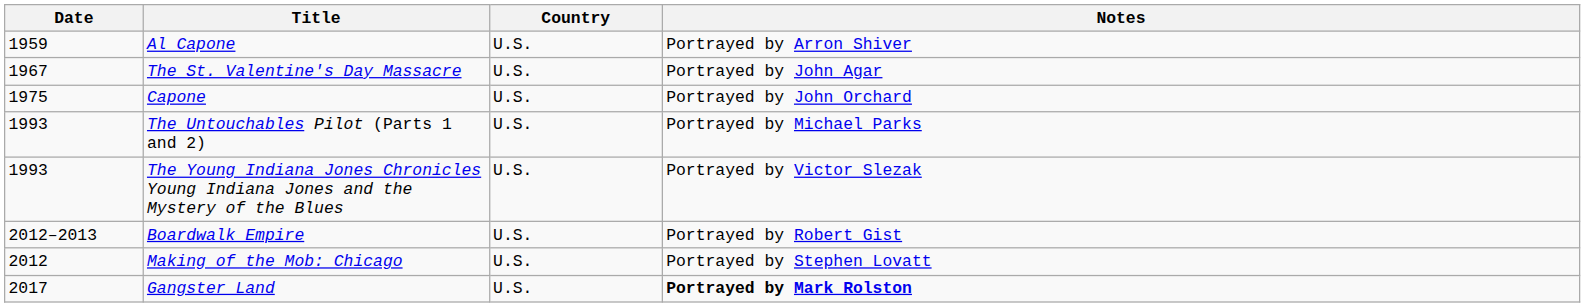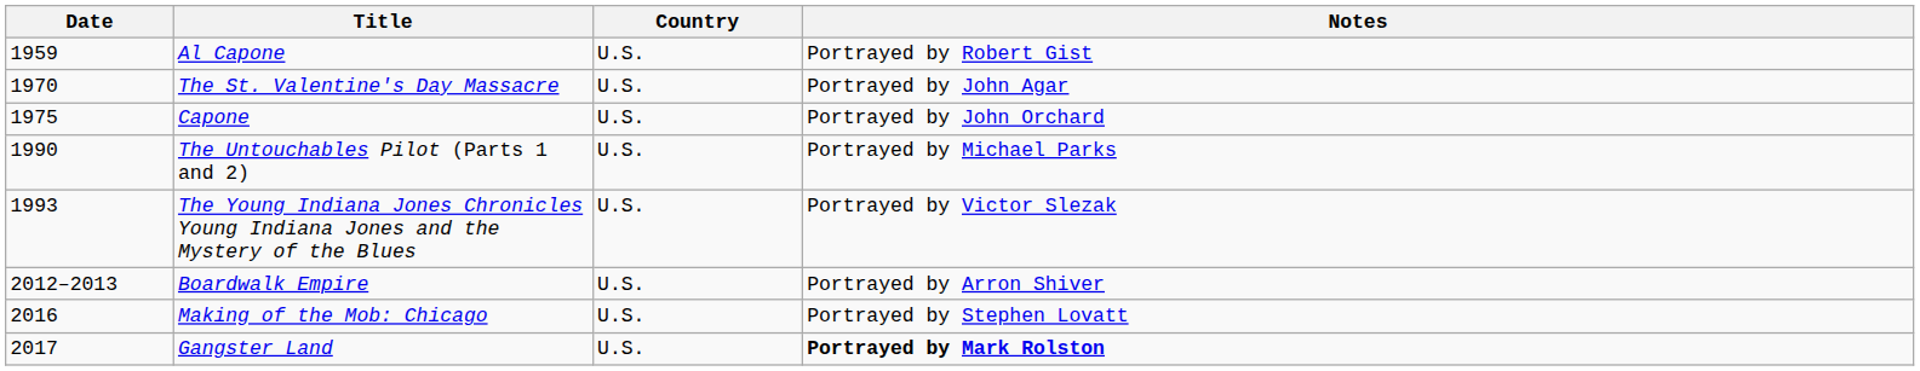 <table class="wikitable sortable">
 <tr>
 <th width="8%">Date</th>
 <th width="20%">Title</th>
 <th width="10%">Country</th>
 <th width="53%">Notes</th>
 </tr>
 <tr valign="top">
 <td>1959</td>
 <td><em><a href='#'>Al Capone</a></em></td>
 <td>U.S.</td>
-<td>Portrayed by <a href='#'>Arron Shiver</a></td>
+<td>Portrayed by <a href='#'>Robert Gist</a></td>
 </tr>
 <tr valign="top">
-<td>1967</td>
+<td>1970</td>
 <td><em><a href='#'>The St. Valentine's Day Massacre</a></em></td>
 <td>U.S.</td>
 <td>Portrayed by <a href='#'>John Agar</a></td>
 </tr>
 <tr valign="top">
 <td>1975</td>
 <td><em><a href='#'>Capone</a></em></td>
 <td>U.S.</td>
 <td>Portrayed by <a href='#'>John Orchard</a></td>
 </tr>
 <tr valign="top">
-<td>1993</td>
+<td>1990</td>
 <td><em><a href='#'>The Untouchables</a></em> <em>Pilot</em> (Parts 1 and 2)</td>
 <td>U.S.</td>
 <td>Portrayed by <a href='#'>Michael Parks</a></td>
 </tr>
 <tr valign="top">
 <td>1993</td>
 <td><em><a href='#'>The Young Indiana Jones Chronicles</a></em> <em>Young Indiana Jones and the Mystery of the Blues</em></td>
 <td>U.S.</td>
 <td>Portrayed by <a href='#'>Victor Slezak</a></td>
 </tr>
 <tr valign="top">
 <td>2012–2013</td>
 <td><em><a href='#'>Boardwalk Empire</a></em></td>
 <td>U.S.</td>
-<td>Portrayed by <a href='#'>Robert Gist</a></td>
+<td>Portrayed by <a href='#'>Arron Shiver</a></td>
 </tr>
 <tr valign="top">
-<td>2012</td>
+<td>2016</td>
 <td><em><a href='#'>Making of the Mob: Chicago</a></em></td>
 <td>U.S.</td>
 <td>Portrayed by <a href='#'>Stephen Lovatt</a></td>
 </tr>
 <tr valign="top">
 <td>2017</td>
 <td><em><a href='#'>Gangster Land</a></em></td>
 <td>U.S.</td>
 <td><strong>Portrayed by <a href='#'>Mark Rolston</a></strong></td>
 </tr>
 </table>
